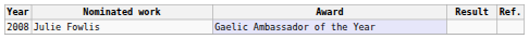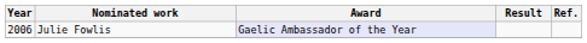 <table class="wikitable">
 <tr>
 <th>Year</th>
 <th width="250">Nominated work</th>
 <th width="325">Award</th>
 <th width="65">Result</th>
 <th>Ref.</th>
 </tr>
 <tr>
-<td>2008</td>
+<td>2006</td>
 <td>Julie Fowlis</td>
 <td style="background: lavender;">Gaelic Ambassador of the Year</td>
 <td></td>
 <td align="center"></td>
 </tr>
 <tr>
 </tr>
 </table>
